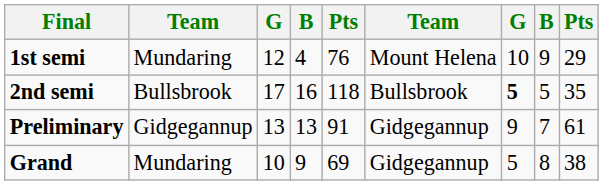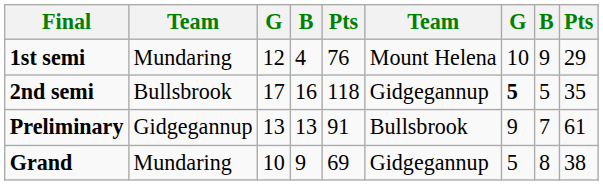 <table class="wikitable">
 <tr>
 <th style="color:green">Final</th>
 <th style="color:green">Team</th>
 <th style="color:green">G</th>
 <th style="color:green">B</th>
 <th style="color:green">Pts</th>
 <th style="color:green">Team</th>
 <th style="color:green">G</th>
 <th style="color:green">B</th>
 <th style="color:green">Pts</th>
 </tr>
 <tr>
 <td><strong>1st semi</strong></td>
 <td>Mundaring</td>
 <td>12</td>
 <td>4</td>
 <td>76</td>
 <td>Mount Helena</td>
 <td>10</td>
 <td>9</td>
 <td>29</td>
 </tr>
 <tr>
 <td><strong>2nd semi</strong></td>
 <td>Bullsbrook</td>
 <td>17</td>
 <td>16</td>
 <td>118</td>
-<td>Bullsbrook</td>
+<td>Gidgegannup</td>
 <td><strong>5</strong></td>
 <td>5</td>
 <td>35</td>
 </tr>
 <tr>
 <td><strong>Preliminary</strong></td>
 <td>Gidgegannup</td>
 <td>13</td>
 <td>13</td>
 <td>91</td>
-<td>Gidgegannup</td>
+<td>Bullsbrook</td>
 <td>9</td>
 <td>7</td>
 <td>61</td>
 </tr>
 <tr>
 <td><strong>Grand</strong></td>
 <td>Mundaring</td>
 <td>10</td>
 <td>9</td>
 <td>69</td>
 <td>Gidgegannup</td>
 <td>5</td>
 <td>8</td>
 <td>38</td>
 </tr>
 </table>
